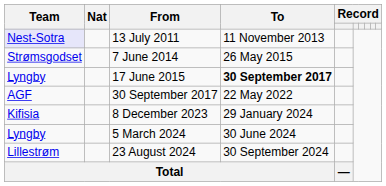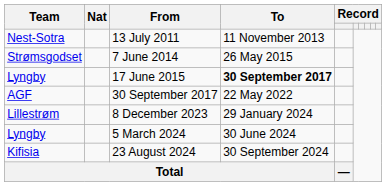 <table class="wikitable" style="text-align: center">
 <tr>
 <th rowspan="2">Team</th>
 <th rowspan="2">Nat</th>
 <th rowspan="2">From</th>
 <th rowspan="2">To</th>
 <th colspan="8">Record</th>
 </tr>
 <tr>
 <th></th>
 <th></th>
 <th></th>
 <th></th>
 <th></th>
 <th></th>
 </tr>
 <tr>
-<td align="left" style="background: lavender;"><a href='#'>Nest-Sotra</a></td>
+<td align="left"><a href='#'>Nest-Sotra</a></td>
 <td></td>
 <td align="left">13 July 2011</td>
 <td align="left">11 November 2013<br></td>
 <td></td>
 </tr>
 <tr>
 <td align="left"><a href='#'>Strømsgodset</a></td>
 <td></td>
 <td align="left">7 June 2014</td>
 <td align="left">26 May 2015<br></td>
 <td></td>
 </tr>
 <tr>
 <td align="left"><a href='#'>Lyngby</a></td>
 <td></td>
 <td align="left">17 June 2015</td>
 <td align="left"><strong>30 September 2017<br></strong></td>
 <td></td>
 </tr>
 <tr>
 <td align="left"><a href='#'>AGF</a></td>
 <td></td>
 <td align="left">30 September 2017</td>
 <td align="left">22 May 2022<br></td>
 <td></td>
 </tr>
 <tr>
-<td align="left"><a href='#'>Kifisia</a></td>
+<td align="left"><a href='#'>Lillestrøm</a></td>
 <td></td>
 <td align="left">8 December 2023</td>
 <td align="left">29 January 2024<br></td>
 <td></td>
 </tr>
 <tr>
 <td align="left"><a href='#'>Lyngby</a></td>
 <td></td>
 <td align="left">5 March 2024</td>
 <td align="left">30 June 2024<br></td>
 <td></td>
 </tr>
 <tr>
-<td align="left"><a href='#'>Lillestrøm</a></td>
+<td align="left"><a href='#'>Kifisia</a></td>
 <td></td>
 <td align="left">23 August 2024</td>
 <td align="left">30 September 2024<br></td>
 <td></td>
 </tr>
 <tr>
 <th colspan="4">Total<br></th>
 <th>—</th>
 </tr>
 </table>
